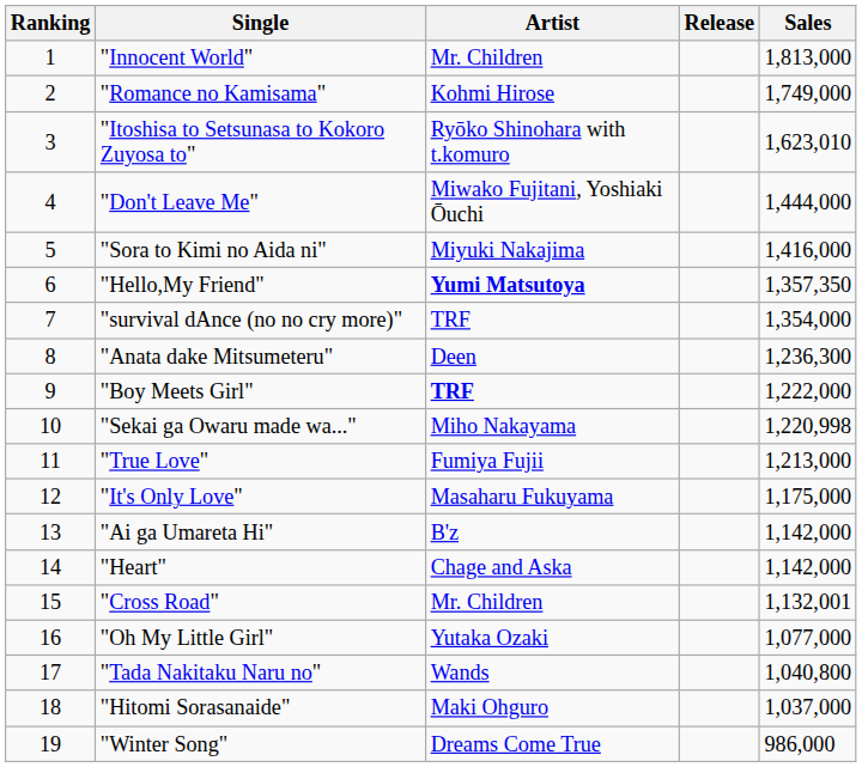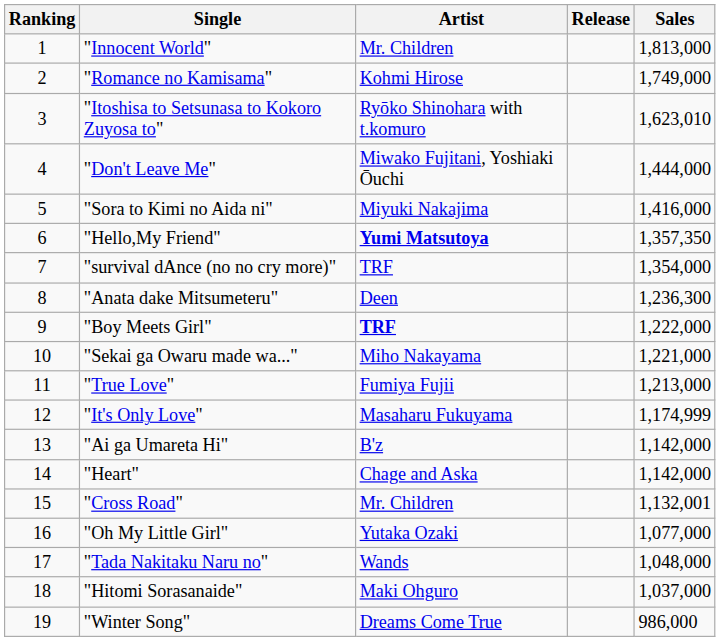 <table class="wikitable sortable" style="font-size:97%;">
 <tr>
 <th>Ranking</th>
 <th>Single</th>
 <th>Artist</th>
 <th>Release</th>
 <th>Sales</th>
 </tr>
 <tr>
 <td align="center">1</td>
 <td>"<a href='#'>Innocent World</a>"</td>
 <td><a href='#'>Mr. Children</a></td>
 <td></td>
 <td>1,813,000</td>
 </tr>
 <tr>
 <td align="center">2</td>
 <td>"<a href='#'>Romance no Kamisama</a>"</td>
 <td><a href='#'>Kohmi Hirose</a></td>
 <td></td>
 <td>1,749,000</td>
 </tr>
 <tr>
 <td align="center">3</td>
 <td>"<a href='#'>Itoshisa to Setsunasa to Kokoro Zuyosa to</a>"</td>
 <td><a href='#'>Ryōko Shinohara</a> with <a href='#'>t.komuro</a></td>
 <td></td>
 <td>1,623,010</td>
 </tr>
 <tr>
 <td align="center">4</td>
 <td>"<a href='#'>Don't Leave Me</a>"</td>
 <td><a href='#'>Miwako Fujitani</a>, Yoshiaki Ōuchi</td>
 <td></td>
 <td>1,444,000</td>
 </tr>
 <tr>
 <td align="center">5</td>
 <td>"Sora to Kimi no Aida ni"</td>
 <td><a href='#'>Miyuki Nakajima</a></td>
 <td></td>
 <td>1,416,000</td>
 </tr>
 <tr>
 <td align="center">6</td>
 <td>"Hello,My Friend"</td>
 <td><strong><a href='#'>Yumi Matsutoya</a></strong></td>
 <td></td>
 <td>1,357,350</td>
 </tr>
 <tr>
 <td align="center">7</td>
 <td>"survival dAnce (no no cry more)"</td>
 <td><a href='#'>TRF</a></td>
 <td></td>
 <td>1,354,000</td>
 </tr>
 <tr>
 <td align="center">8</td>
 <td>"Anata dake Mitsumeteru"</td>
 <td><a href='#'>Deen</a></td>
 <td></td>
 <td>1,236,300</td>
 </tr>
 <tr>
 <td align="center">9</td>
 <td>"Boy Meets Girl"</td>
 <td><strong><a href='#'>TRF</a></strong></td>
 <td></td>
 <td>1,222,000</td>
 </tr>
 <tr>
 <td align="center">10</td>
 <td>"Sekai ga Owaru made wa..."</td>
 <td><a href='#'>Miho Nakayama</a></td>
 <td></td>
-<td>1,220,998</td>
+<td>1,221,000</td>
 </tr>
 <tr>
 <td align="center">11</td>
 <td>"<a href='#'>True Love</a>"</td>
 <td><a href='#'>Fumiya Fujii</a></td>
 <td></td>
 <td>1,213,000</td>
 </tr>
 <tr>
 <td align="center">12</td>
 <td>"<a href='#'>It's Only Love</a>"</td>
 <td><a href='#'>Masaharu Fukuyama</a></td>
 <td></td>
-<td>1,175,000</td>
+<td>1,174,999</td>
 </tr>
 <tr>
 <td align="center">13</td>
 <td>"Ai ga Umareta Hi"</td>
 <td><a href='#'>B'z</a></td>
 <td></td>
 <td>1,142,000</td>
 </tr>
 <tr>
 <td align="center">14</td>
 <td>"Heart"</td>
 <td><a href='#'>Chage and Aska</a></td>
 <td></td>
 <td>1,142,000</td>
 </tr>
 <tr>
 <td align="center">15</td>
 <td>"<a href='#'>Cross Road</a>"</td>
 <td><a href='#'>Mr. Children</a></td>
 <td></td>
 <td>1,132,001</td>
 </tr>
 <tr>
 <td align="center">16</td>
 <td>"Oh My Little Girl"</td>
 <td><a href='#'>Yutaka Ozaki</a></td>
 <td></td>
 <td>1,077,000</td>
 </tr>
 <tr>
 <td align="center">17</td>
 <td>"<a href='#'>Tada Nakitaku Naru no</a>"</td>
 <td><a href='#'>Wands</a></td>
 <td></td>
-<td>1,040,800</td>
+<td>1,048,000</td>
 </tr>
 <tr>
 <td align="center">18</td>
 <td>"Hitomi Sorasanaide"</td>
 <td><a href='#'>Maki Ohguro</a></td>
 <td></td>
 <td>1,037,000</td>
 </tr>
 <tr>
 <td align="center">19</td>
 <td>"Winter Song"</td>
 <td><a href='#'>Dreams Come True</a></td>
 <td></td>
 <td>986,000</td>
 </tr>
 </table>
